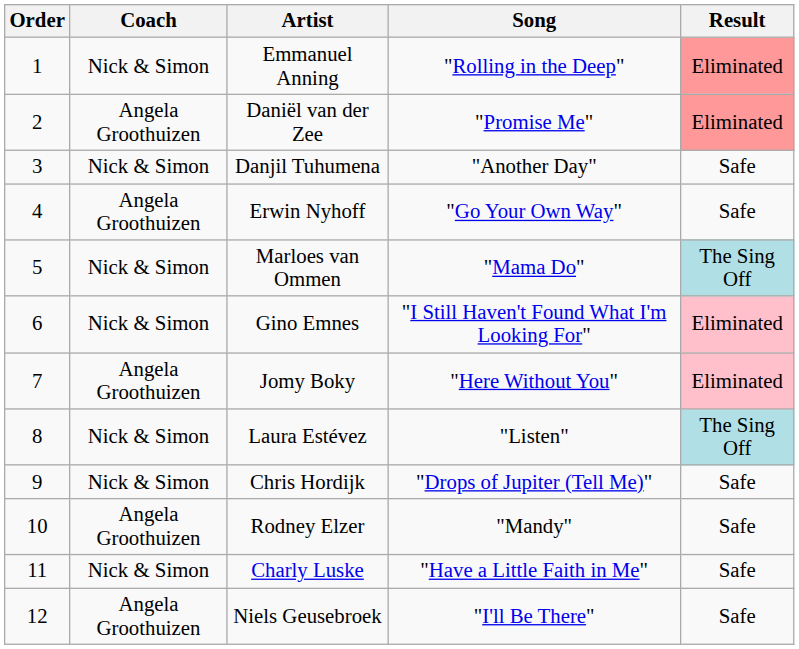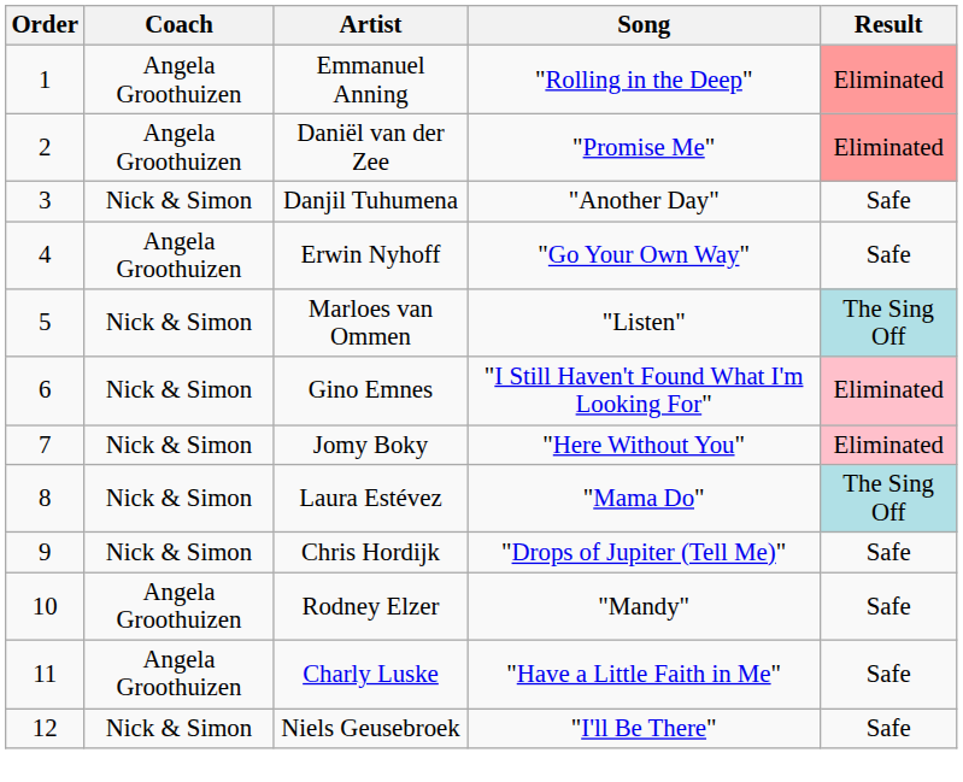 <table class="wikitable" style="text-align: center; width: auto;">
 <tr>
 <th>Order</th>
 <th>Coach</th>
 <th>Artist</th>
 <th>Song</th>
 <th>Result</th>
 </tr>
 <tr>
 <td>1</td>
-<td>Nick & Simon</td>
+<td>Angela Groothuizen</td>
 <td>Emmanuel Anning</td>
 <td>"<a href='#'>Rolling in the Deep</a>"</td>
 <td style="background:#FF9999;">Eliminated</td>
 </tr>
 <tr>
 <td>2</td>
 <td>Angela Groothuizen</td>
 <td>Daniël van der Zee</td>
 <td>"<a href='#'>Promise Me</a>"</td>
 <td style="background:#FF9999;">Eliminated</td>
 </tr>
 <tr>
 <td>3</td>
 <td>Nick & Simon</td>
 <td>Danjil Tuhumena</td>
 <td>"Another Day"</td>
 <td>Safe</td>
 </tr>
 <tr>
 <td>4</td>
 <td>Angela Groothuizen</td>
 <td>Erwin Nyhoff</td>
 <td>"<a href='#'>Go Your Own Way</a>"</td>
 <td>Safe</td>
 </tr>
 <tr>
 <td>5</td>
 <td>Nick & Simon</td>
 <td>Marloes van Ommen</td>
-<td>"<a href='#'>Mama Do</a>"</td>
+<td>"Listen"</td>
 <td style="background:#B0E0E6;">The Sing Off</td>
 </tr>
 <tr>
 <td>6</td>
 <td>Nick & Simon</td>
 <td>Gino Emnes</td>
 <td>"<a href='#'>I Still Haven't Found What I'm Looking For</a>"</td>
 <td style="background:pink;">Eliminated</td>
 </tr>
 <tr>
 <td>7</td>
-<td>Angela Groothuizen</td>
+<td>Nick & Simon</td>
 <td>Jomy Boky</td>
 <td>"<a href='#'>Here Without You</a>"</td>
 <td style="background:pink;">Eliminated</td>
 </tr>
 <tr>
 <td>8</td>
 <td>Nick & Simon</td>
 <td>Laura Estévez</td>
-<td>"Listen"</td>
+<td>"<a href='#'>Mama Do</a>"</td>
 <td style="background:#B0E0E6;">The Sing Off</td>
 </tr>
 <tr>
 <td>9</td>
 <td>Nick & Simon</td>
 <td>Chris Hordijk</td>
 <td>"<a href='#'>Drops of Jupiter (Tell Me)</a>"</td>
 <td>Safe</td>
 </tr>
 <tr>
 <td>10</td>
 <td>Angela Groothuizen</td>
 <td>Rodney Elzer</td>
 <td>"Mandy"</td>
 <td>Safe</td>
 </tr>
 <tr>
 <td>11</td>
-<td>Nick & Simon</td>
+<td>Angela Groothuizen</td>
 <td><a href='#'>Charly Luske</a></td>
 <td>"<a href='#'>Have a Little Faith in Me</a>"</td>
 <td>Safe</td>
 </tr>
 <tr>
 <td>12</td>
-<td>Angela Groothuizen</td>
+<td>Nick & Simon</td>
 <td>Niels Geusebroek</td>
 <td>"<a href='#'>I'll Be There</a>"</td>
 <td>Safe</td>
 </tr>
 </table>
